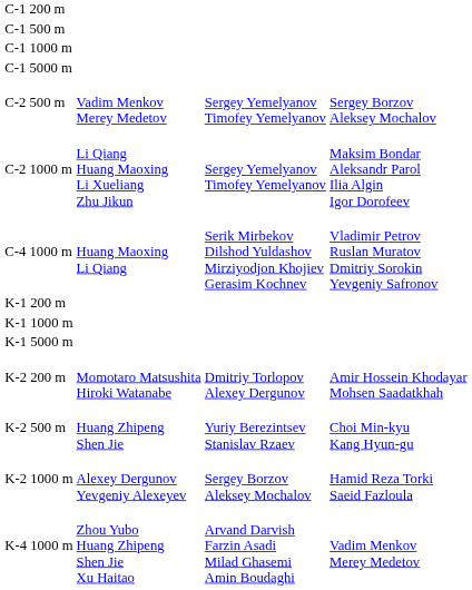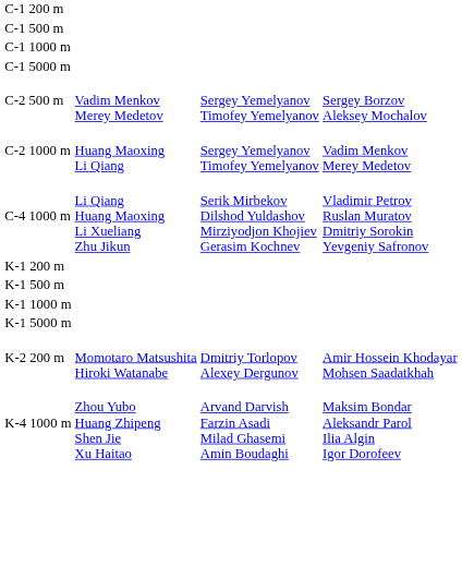 <table>
 <tr>
 <td>C-1 200 m</td>
 <td></td>
 <td></td>
 <td></td>
 </tr>
 <tr>
 <td>C-1 500 m</td>
 <td></td>
 <td></td>
 <td></td>
 </tr>
 <tr>
 <td>C-1 1000 m</td>
 <td></td>
 <td></td>
 <td></td>
 </tr>
 <tr>
 <td>C-1 5000 m</td>
 <td></td>
 <td></td>
 <td></td>
 </tr>
 <tr>
 <td>C-2 500 m</td>
 <td><br><a href='#'>Vadim Menkov</a><br><a href='#'>Merey Medetov</a></td>
 <td><br><a href='#'>Sergey Yemelyanov</a><br><a href='#'>Timofey Yemelyanov</a></td>
 <td><br><a href='#'>Sergey Borzov</a><br><a href='#'>Aleksey Mochalov</a></td>
 </tr>
 <tr>
 <td>C-2 1000 m</td>
-<td><br><a href='#'>Li Qiang</a><br><a href='#'>Huang Maoxing</a><br><a href='#'>Li Xueliang</a><br><a href='#'>Zhu Jikun</a></td>
+<td><br><a href='#'>Huang Maoxing</a><br><a href='#'>Li Qiang</a></td>
 <td><br><a href='#'>Sergey Yemelyanov</a><br><a href='#'>Timofey Yemelyanov</a></td>
-<td><br><a href='#'>Maksim Bondar</a><br><a href='#'>Aleksandr Parol</a><br><a href='#'>Ilia Algin</a><br><a href='#'>Igor Dorofeev</a></td>
+<td><br><a href='#'>Vadim Menkov</a><br><a href='#'>Merey Medetov</a></td>
 </tr>
 <tr>
 <td>C-4 1000 m</td>
-<td><br><a href='#'>Huang Maoxing</a><br><a href='#'>Li Qiang</a></td>
+<td><br><a href='#'>Li Qiang</a><br><a href='#'>Huang Maoxing</a><br><a href='#'>Li Xueliang</a><br><a href='#'>Zhu Jikun</a></td>
 <td><br><a href='#'>Serik Mirbekov</a><br><a href='#'>Dilshod Yuldashov</a><br><a href='#'>Mirziyodjon Khojiev</a><br><a href='#'>Gerasim Kochnev</a></td>
 <td><br><a href='#'>Vladimir Petrov</a><br><a href='#'>Ruslan Muratov</a><br><a href='#'>Dmitriy Sorokin</a><br><a href='#'>Yevgeniy Safronov</a></td>
 </tr>
 <tr>
 <td>K-1 200 m</td>
+<td></td>
+<td></td>
+<td></td>
+</tr>
+<tr>
+<td>K-1 500 m</td>
 <td></td>
 <td></td>
 <td></td>
 </tr>
 <tr>
 <td>K-1 1000 m</td>
 <td></td>
 <td></td>
 <td></td>
 </tr>
 <tr>
 <td>K-1 5000 m</td>
 <td></td>
 <td></td>
 <td></td>
 </tr>
 <tr>
 <td>K-2 200 m</td>
 <td><br><a href='#'>Momotaro Matsushita</a><br><a href='#'>Hiroki Watanabe</a></td>
 <td><br><a href='#'>Dmitriy Torlopov</a><br><a href='#'>Alexey Dergunov</a></td>
 <td><br><a href='#'>Amir Hossein Khodayar</a><br><a href='#'>Mohsen Saadatkhah</a></td>
 </tr>
 <tr>
-<td>K-2 500 m</td>
-<td><br><a href='#'>Huang Zhipeng</a><br><a href='#'>Shen Jie</a></td>
-<td><br><a href='#'>Yuriy Berezintsev</a><br><a href='#'>Stanislav Rzaev</a></td>
-<td><br><a href='#'>Choi Min-kyu</a><br><a href='#'>Kang Hyun-gu</a></td>
-</tr>
-<tr>
-<td>K-2 1000 m</td>
-<td><br><a href='#'>Alexey Dergunov</a><br><a href='#'>Yevgeniy Alexeyev</a></td>
-<td><br><a href='#'>Sergey Borzov</a><br><a href='#'>Aleksey Mochalov</a></td>
-<td><br><a href='#'>Hamid Reza Torki</a><br><a href='#'>Saeid Fazloula</a></td>
-</tr>
-<tr>
 <td>K-4 1000 m</td>
 <td><br><a href='#'>Zhou Yubo</a><br><a href='#'>Huang Zhipeng</a><br><a href='#'>Shen Jie</a><br><a href='#'>Xu Haitao</a></td>
 <td><br><a href='#'>Arvand Darvish</a><br><a href='#'>Farzin Asadi</a><br><a href='#'>Milad Ghasemi</a><br><a href='#'>Amin Boudaghi</a></td>
-<td><br><a href='#'>Vadim Menkov</a><br><a href='#'>Merey Medetov</a></td>
+<td><br><a href='#'>Maksim Bondar</a><br><a href='#'>Aleksandr Parol</a><br><a href='#'>Ilia Algin</a><br><a href='#'>Igor Dorofeev</a></td>
 </tr>
 </table>
